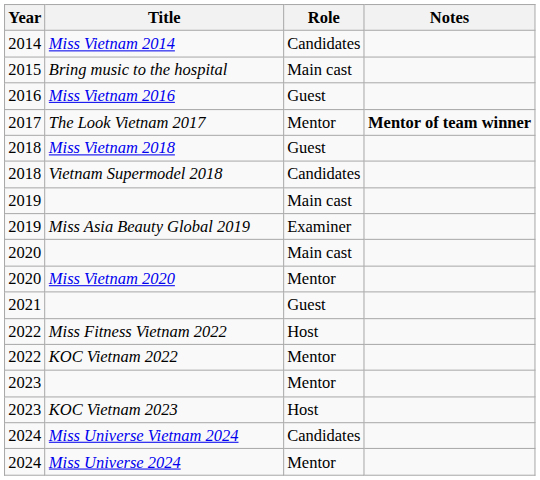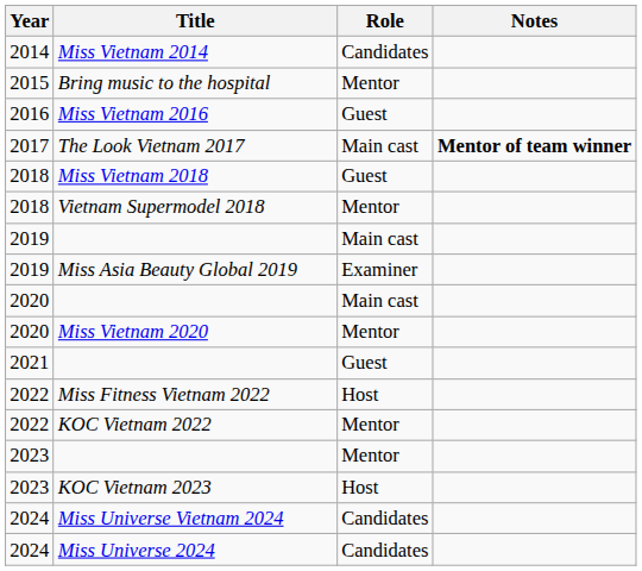 <table class="wikitable sortable">
 <tr>
 <th scope="row">Year</th>
 <th scope="row" style="width:14em;">Title</th>
 <th scope="row">Role</th>
 <th scope="row">Notes</th>
 </tr>
 <tr>
 <td>2014</td>
 <td><em><a href='#'>Miss Vietnam 2014</a></em></td>
 <td>Candidates</td>
 <td></td>
 </tr>
 <tr>
 <td>2015</td>
 <td><em>Bring music to the hospital</em></td>
-<td>Main cast</td>
+<td>Mentor</td>
 <td></td>
 </tr>
 <tr>
 <td>2016</td>
 <td><em><a href='#'>Miss Vietnam 2016</a></em></td>
 <td>Guest</td>
 <td></td>
 </tr>
 <tr>
 <td>2017</td>
 <td><em>The Look Vietnam 2017</em></td>
-<td>Mentor</td>
+<td>Main cast</td>
 <td><strong>Mentor of team winner</strong></td>
 </tr>
 <tr>
 <td>2018</td>
 <td><em><a href='#'>Miss Vietnam 2018</a></em></td>
 <td>Guest</td>
 <td></td>
 </tr>
 <tr>
 <td>2018</td>
 <td><em>Vietnam Supermodel 2018</em></td>
-<td>Candidates</td>
+<td>Mentor</td>
 <td></td>
 </tr>
 <tr>
 <td>2019</td>
 <td></td>
 <td>Main cast</td>
 <td></td>
 </tr>
 <tr>
 <td>2019</td>
 <td><em>Miss Asia Beauty Global 2019</em></td>
 <td>Examiner</td>
 <td></td>
 </tr>
 <tr>
 <td>2020</td>
 <td></td>
 <td>Main cast</td>
 <td></td>
 </tr>
 <tr>
 <td>2020</td>
 <td><em><a href='#'>Miss Vietnam 2020</a></em></td>
 <td>Mentor</td>
 <td></td>
 </tr>
 <tr>
 <td>2021</td>
 <td></td>
 <td>Guest</td>
 <td></td>
 </tr>
 <tr>
 <td>2022</td>
 <td><em>Miss Fitness Vietnam 2022</em></td>
 <td>Host</td>
 <td></td>
 </tr>
 <tr>
 <td>2022</td>
 <td><em>KOC Vietnam 2022</em></td>
 <td>Mentor</td>
 <td></td>
 </tr>
 <tr>
 <td>2023</td>
 <td></td>
 <td>Mentor</td>
 <td></td>
 </tr>
 <tr>
 <td>2023</td>
 <td><em>KOC Vietnam 2023</em></td>
 <td>Host</td>
 <td></td>
 </tr>
 <tr>
 <td>2024</td>
 <td><em><a href='#'>Miss Universe Vietnam 2024</a></em></td>
 <td>Candidates</td>
 <td></td>
 </tr>
 <tr>
 <td>2024</td>
 <td><em><a href='#'>Miss Universe 2024</a></em></td>
-<td>Mentor</td>
+<td>Candidates</td>
 <td></td>
 </tr>
 </table>
